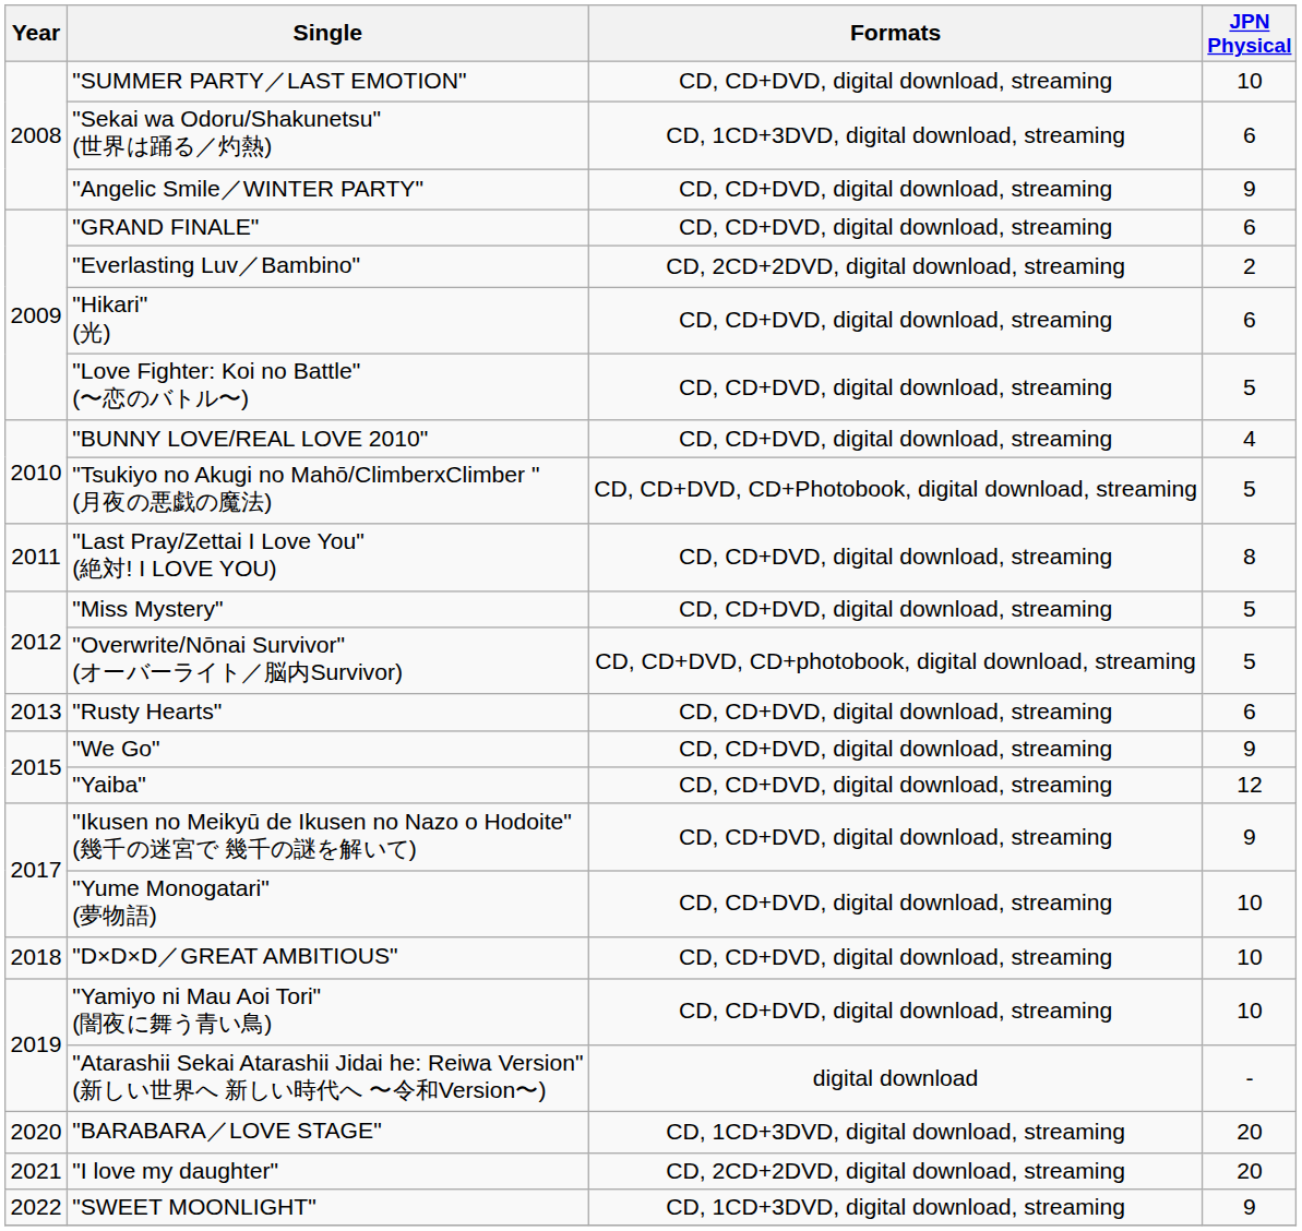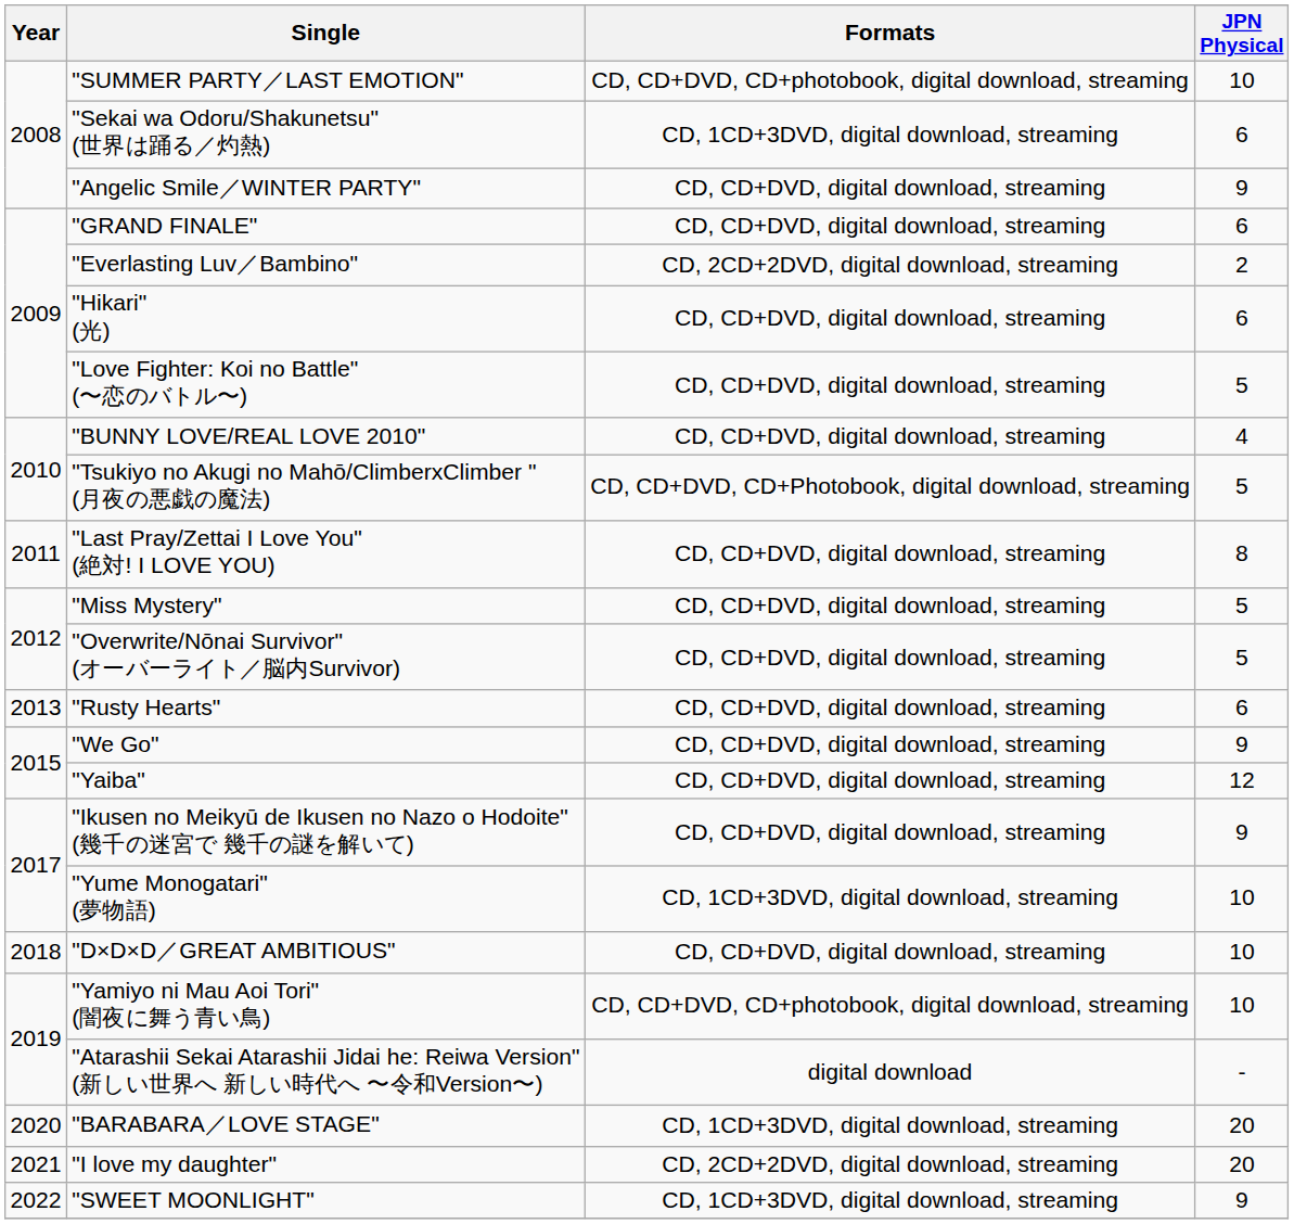 <table class="wikitable plainrowheaders" style="text-align:center;">
 <tr>
 <th scope="col" rowspan="2">Year</th>
 <th scope="col" rowspan="2">Single</th>
 <th scope="col" rowspan="2">Formats</th>
 </tr>
 <tr>
 <th scope="col" style="width:2.9em;font-size:90%;"><a href='#'>JPN<br>Physical</a><br></th>
 </tr>
 <tr>
 <td rowspan="3">2008</td>
 <td style="text-align:left;">"SUMMER PARTY／LAST EMOTION"<br></td>
-<td>CD, CD+DVD, digital download, streaming</td>
+<td>CD, CD+DVD, CD+photobook, digital download, streaming</td>
 <td>10</td>
 </tr>
 <tr>
 <td style="text-align:left;">"Sekai wa Odoru/Shakunetsu"<br> (世界は踊る／灼熱)</td>
 <td>CD, 1CD+3DVD, digital download, streaming</td>
 <td>6</td>
 </tr>
 <tr>
 <td style="text-align:left;">"Angelic Smile／WINTER PARTY"<br></td>
 <td>CD, CD+DVD, digital download, streaming</td>
 <td>9</td>
 </tr>
 <tr>
 <td rowspan="4">2009</td>
 <td style="text-align:left;">"GRAND FINALE"<br></td>
 <td>CD, CD+DVD, digital download, streaming</td>
 <td>6</td>
 </tr>
 <tr>
 <td style="text-align:left;">"Everlasting Luv／Bambino"<br></td>
 <td>CD, 2CD+2DVD, digital download, streaming</td>
 <td>2</td>
 </tr>
 <tr>
 <td style="text-align:left;">"Hikari"<br> (光)</td>
 <td>CD, CD+DVD, digital download, streaming</td>
 <td>6</td>
 </tr>
 <tr>
 <td style="text-align:left;">"Love Fighter: Koi no Battle"<br> (〜恋のバトル〜)</td>
 <td>CD, CD+DVD, digital download, streaming</td>
 <td>5</td>
 </tr>
 <tr>
 <td rowspan="2">2010</td>
 <td style="text-align:left;">"BUNNY LOVE/REAL LOVE 2010"<br></td>
 <td>CD, CD+DVD, digital download, streaming</td>
 <td>4</td>
 </tr>
 <tr>
 <td style="text-align:left;">"Tsukiyo no Akugi no Mahō/ClimberxClimber "<br> (月夜の悪戯の魔法)</td>
 <td>CD, CD+DVD, CD+Photobook, digital download, streaming</td>
 <td>5</td>
 </tr>
 <tr>
 <td rowspan="1">2011</td>
 <td style="text-align:left;">"Last Pray/Zettai I Love You"<br> (絶対! I LOVE YOU)</td>
 <td>CD, CD+DVD, digital download, streaming</td>
 <td>8</td>
 </tr>
 <tr>
 <td rowspan="2">2012</td>
 <td style="text-align:left;">"Miss Mystery"<br></td>
 <td>CD, CD+DVD, digital download, streaming</td>
 <td>5</td>
 </tr>
 <tr>
 <td style="text-align:left;">"Overwrite/Nōnai Survivor"<br> (オーバーライト／脳内Survivor)</td>
-<td>CD, CD+DVD, CD+photobook, digital download, streaming</td>
+<td>CD, CD+DVD, digital download, streaming</td>
 <td>5</td>
 </tr>
 <tr>
 <td rowspan="1">2013</td>
 <td style="text-align:left;">"Rusty Hearts"<br></td>
 <td>CD, CD+DVD, digital download, streaming</td>
 <td>6</td>
 </tr>
 <tr>
 <td rowspan="2">2015</td>
 <td style="text-align:left;">"We Go"<br></td>
 <td>CD, CD+DVD, digital download, streaming</td>
 <td>9</td>
 </tr>
 <tr>
 <td style="text-align:left;">"Yaiba"<br></td>
 <td>CD, CD+DVD, digital download, streaming</td>
 <td>12</td>
 </tr>
 <tr>
 <td rowspan="2">2017</td>
 <td style="text-align:left;">"Ikusen no Meikyū de Ikusen no Nazo o Hodoite"<br> (幾千の迷宮で 幾千の謎を解いて)</td>
 <td>CD, CD+DVD, digital download, streaming</td>
 <td>9</td>
 </tr>
 <tr>
 <td style="text-align:left;">"Yume Monogatari"<br> (夢物語)</td>
-<td>CD, CD+DVD, digital download, streaming</td>
+<td>CD, 1CD+3DVD, digital download, streaming</td>
 <td>10</td>
 </tr>
 <tr>
 <td rowspan="1">2018</td>
 <td style="text-align:left;">"D×D×D／GREAT AMBITIOUS"<br></td>
 <td>CD, CD+DVD, digital download, streaming</td>
 <td>10</td>
 </tr>
 <tr>
 <td rowspan="2">2019</td>
 <td style="text-align:left;">"Yamiyo ni Mau Aoi Tori"<br> (闇夜に舞う青い鳥)</td>
-<td>CD, CD+DVD, digital download, streaming</td>
+<td>CD, CD+DVD, CD+photobook, digital download, streaming</td>
 <td>10</td>
 </tr>
 <tr>
 <td style="text-align:left;">"Atarashii Sekai Atarashii Jidai he: Reiwa Version"<br> (新しい世界へ 新しい時代へ 〜令和Version〜)</td>
 <td>digital download</td>
 <td>-</td>
 </tr>
 <tr>
 <td rowspan="1">2020</td>
 <td style="text-align:left;">"BARABARA／LOVE STAGE"<br></td>
 <td>CD, 1CD+3DVD, digital download, streaming</td>
 <td>20</td>
 </tr>
 <tr>
 <td rowspan="1">2021</td>
 <td style="text-align:left;">"I love my daughter"<br></td>
 <td>CD, 2CD+2DVD, digital download, streaming</td>
 <td>20</td>
 </tr>
 <tr>
 <td rowspan="1">2022</td>
 <td style="text-align:left;">"SWEET MOONLIGHT"<br></td>
 <td>CD, 1CD+3DVD, digital download, streaming</td>
 <td>9</td>
 </tr>
 <tr>
 </tr>
 </table>
